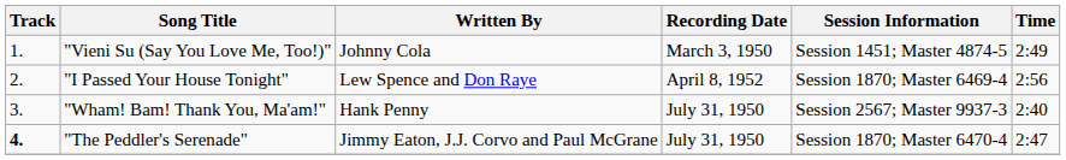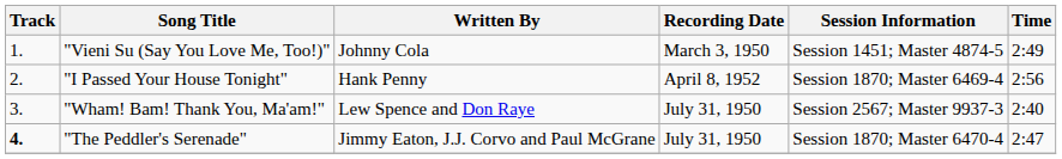 <table class="wikitable" style="font-size:95%;">
 <tr>
 <th>Track</th>
 <th>Song Title</th>
 <th>Written By</th>
 <th>Recording Date</th>
 <th>Session Information</th>
 <th>Time</th>
 </tr>
 <tr>
 <td>1.</td>
 <td>"Vieni Su (Say You Love Me, Too!)"</td>
 <td>Johnny Cola</td>
 <td>March 3, 1950</td>
 <td>Session 1451; Master 4874-5</td>
 <td>2:49</td>
 </tr>
 <tr>
 <td>2.</td>
 <td>"I Passed Your House Tonight"</td>
-<td>Lew Spence and <a href='#'>Don Raye</a></td>
+<td>Hank Penny</td>
 <td>April 8, 1952</td>
 <td>Session 1870; Master 6469-4</td>
 <td>2:56</td>
 </tr>
 <tr>
 <td>3.</td>
 <td>"Wham! Bam! Thank You, Ma'am!"</td>
-<td>Hank Penny</td>
+<td>Lew Spence and <a href='#'>Don Raye</a></td>
 <td>July 31, 1950</td>
 <td>Session 2567; Master 9937-3</td>
 <td>2:40</td>
 </tr>
 <tr>
 <td><strong>4.</strong></td>
 <td>"The Peddler's Serenade"</td>
 <td>Jimmy Eaton, J.J. Corvo and Paul McGrane</td>
 <td>July 31, 1950</td>
 <td>Session 1870; Master 6470-4</td>
 <td>2:47</td>
 </tr>
 <tr>
 </tr>
 </table>
